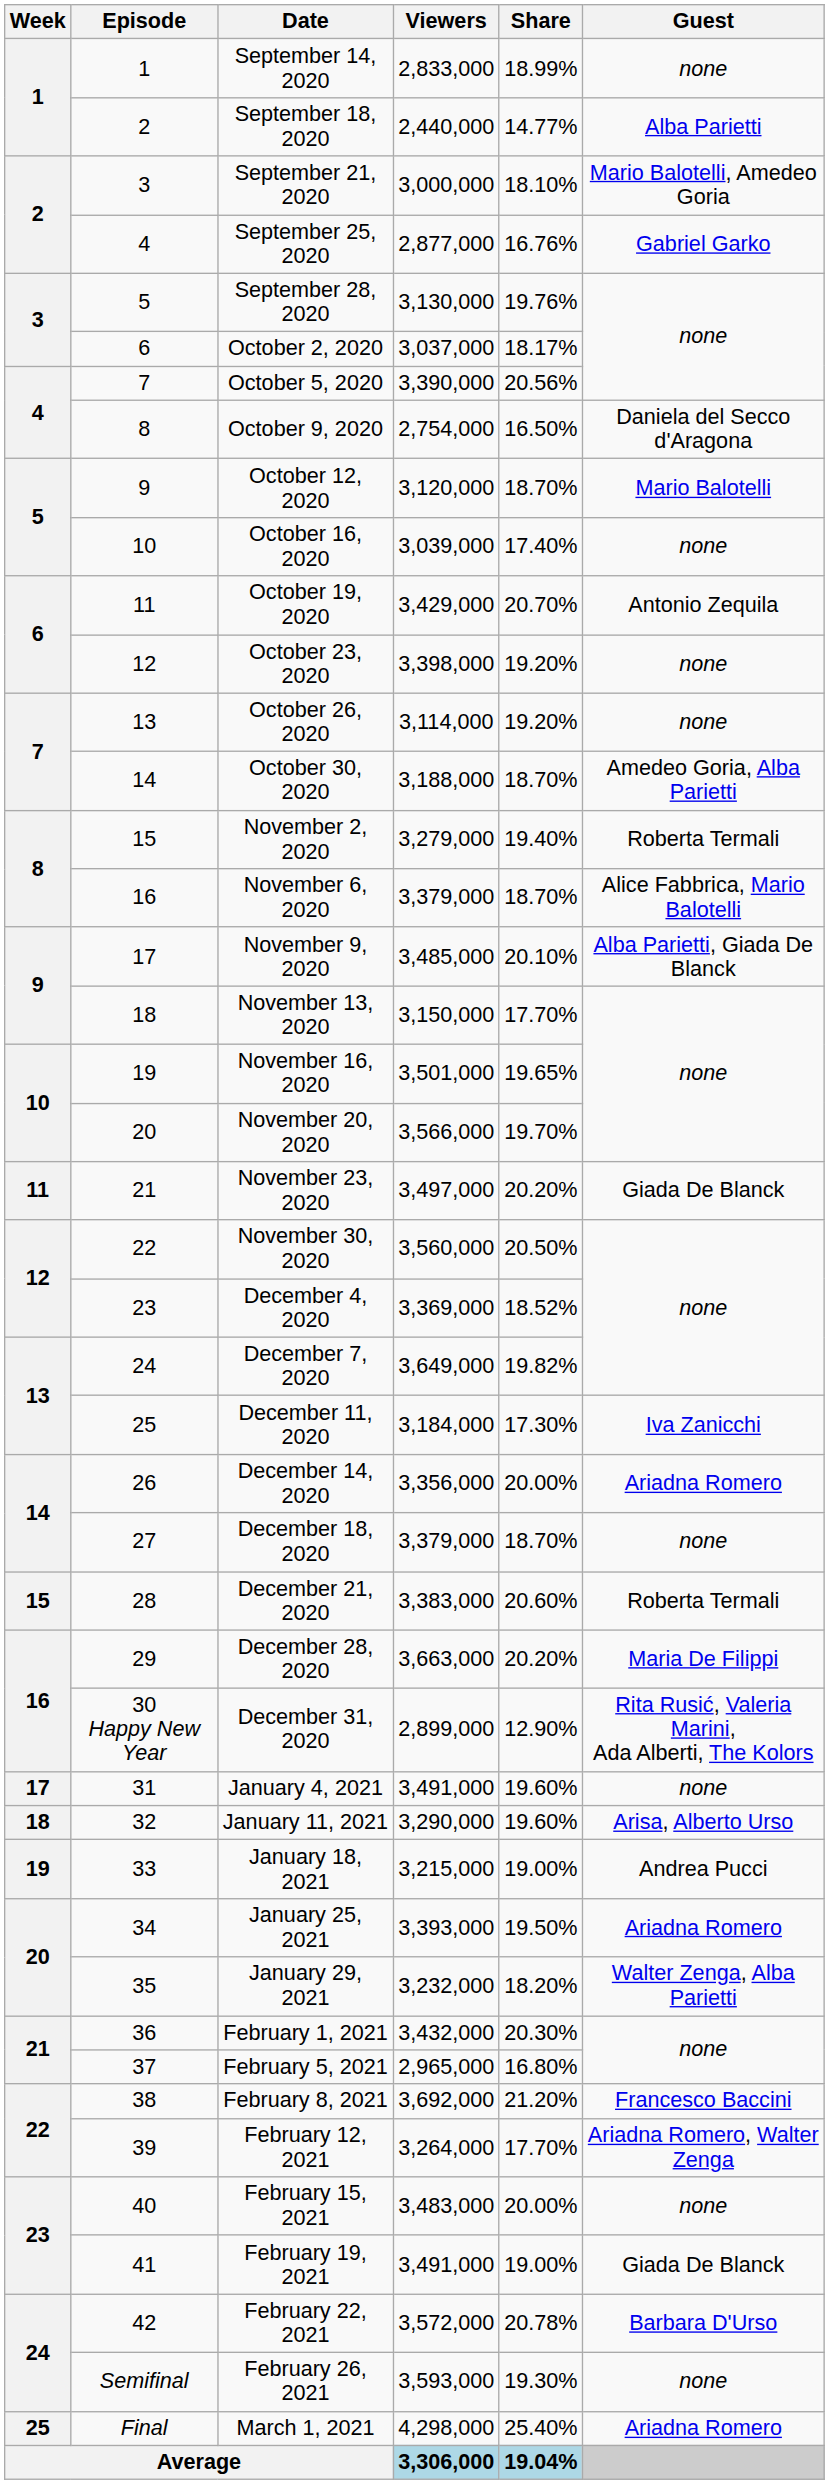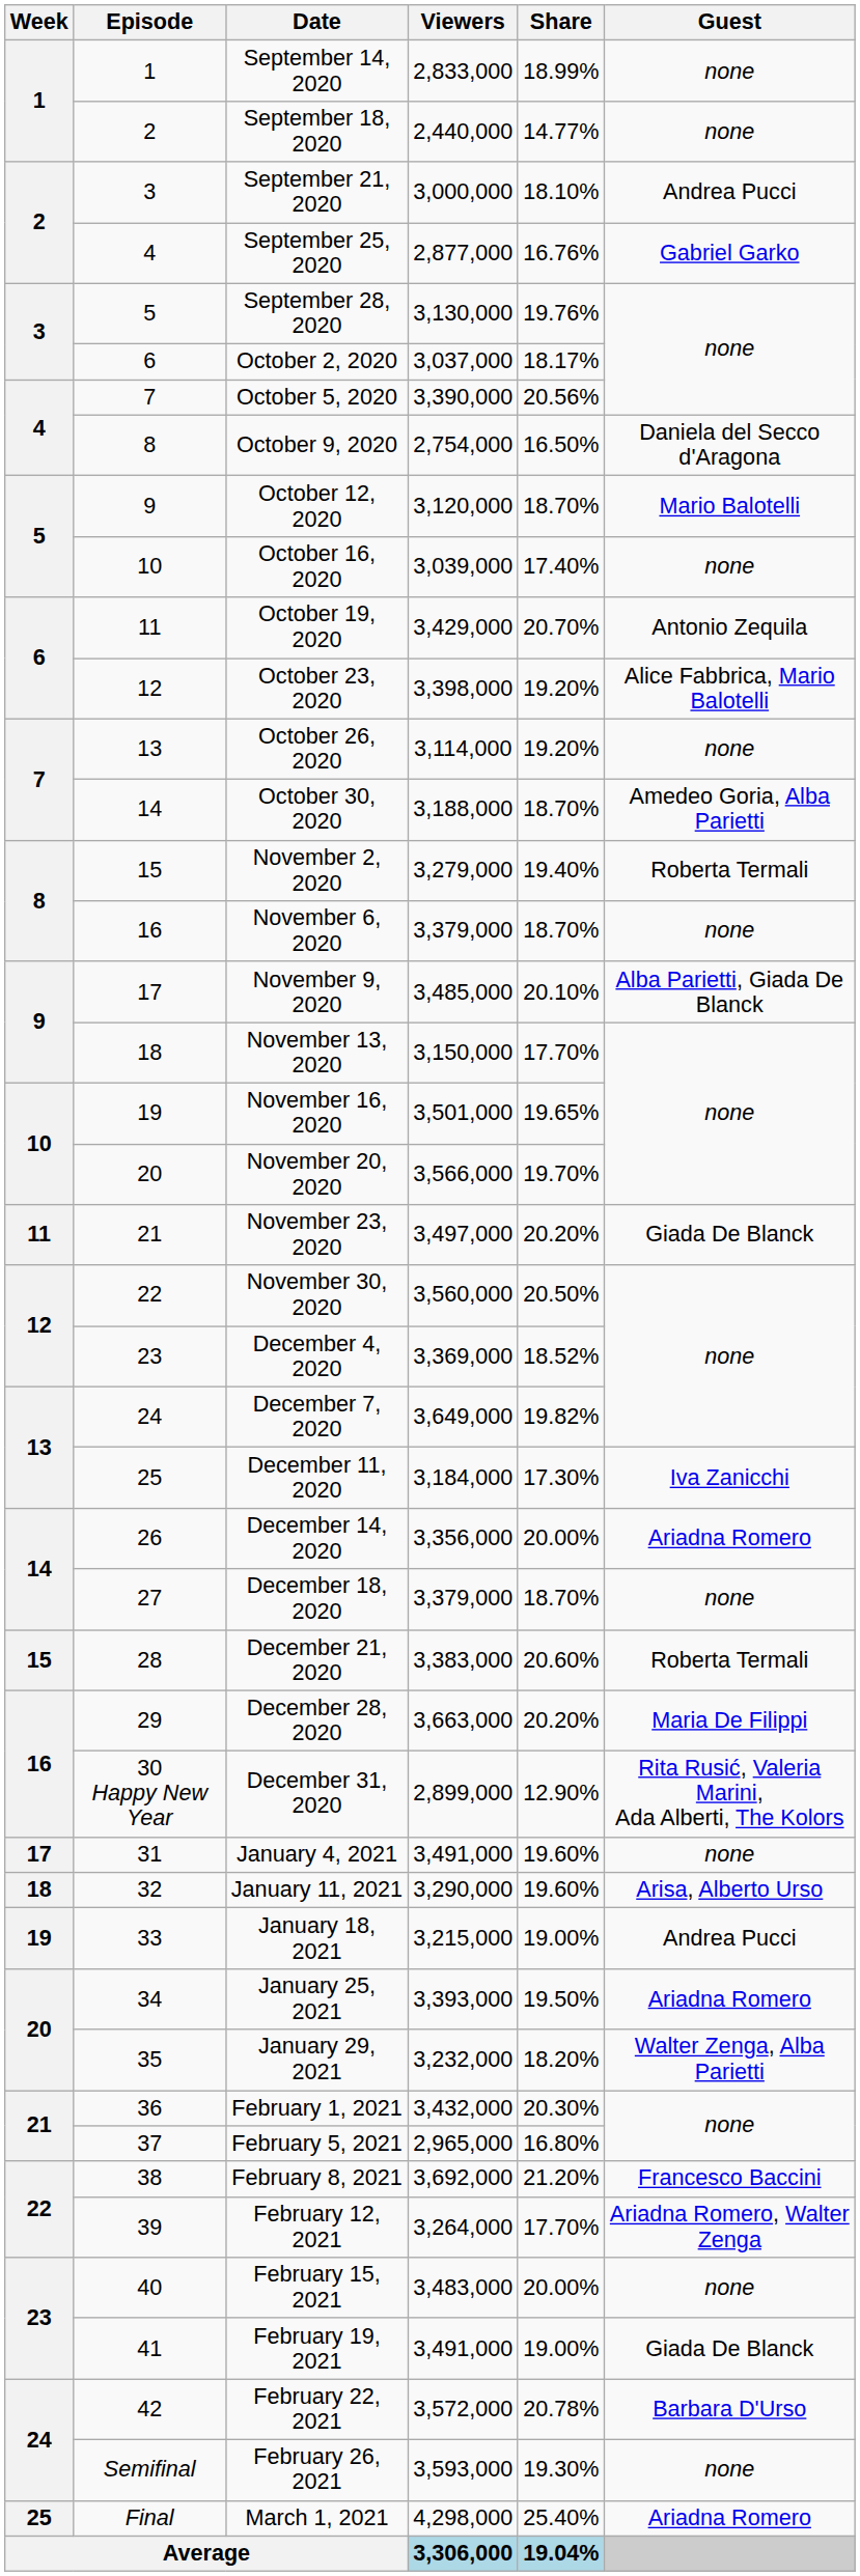 <table class="wikitable" style="text-align:center;">
 <tr>
 <th>Week</th>
 <th>Episode</th>
 <th>Date</th>
 <th>Viewers</th>
 <th>Share</th>
 <th>Guest</th>
 </tr>
 <tr>
 <th rowspan="2">1</th>
 <td>1</td>
 <td>September 14, 2020</td>
 <td>2,833,000</td>
 <td>18.99%</td>
 <td><em>none</em></td>
 </tr>
 <tr>
 <td>2</td>
 <td>September 18, 2020</td>
 <td>2,440,000</td>
 <td>14.77%</td>
-<td><a href='#'>Alba Parietti</a></td>
+<td><em>none</em></td>
 </tr>
 <tr>
 <th rowspan="2">2</th>
 <td>3</td>
 <td>September 21, 2020</td>
 <td>3,000,000</td>
 <td>18.10%</td>
-<td><a href='#'>Mario Balotelli</a>, Amedeo Goria</td>
+<td>Andrea Pucci</td>
 </tr>
 <tr>
 <td>4</td>
 <td>September 25, 2020</td>
 <td>2,877,000</td>
 <td>16.76%</td>
 <td><a href='#'>Gabriel Garko</a></td>
 </tr>
 <tr>
 <th rowspan="2">3</th>
 <td>5</td>
 <td>September 28, 2020</td>
 <td>3,130,000</td>
 <td>19.76%</td>
 <td rowspan="3"><em>none</em></td>
 </tr>
 <tr>
 <td>6</td>
 <td>October 2, 2020</td>
 <td>3,037,000</td>
 <td>18.17%</td>
 </tr>
 <tr>
 <th rowspan="2">4</th>
 <td>7</td>
 <td>October 5, 2020</td>
 <td>3,390,000</td>
 <td>20.56%</td>
 </tr>
 <tr>
 <td>8</td>
 <td>October 9, 2020</td>
 <td>2,754,000</td>
 <td>16.50%</td>
 <td>Daniela del Secco d'Aragona</td>
 </tr>
 <tr>
 <th rowspan="2">5</th>
 <td>9</td>
 <td>October 12, 2020</td>
 <td>3,120,000</td>
 <td>18.70%</td>
 <td><a href='#'>Mario Balotelli</a></td>
 </tr>
 <tr>
 <td>10</td>
 <td>October 16, 2020</td>
 <td>3,039,000</td>
 <td>17.40%</td>
 <td><em>none</em></td>
 </tr>
 <tr>
 <th rowspan="2">6</th>
 <td>11</td>
 <td>October 19, 2020</td>
 <td>3,429,000</td>
 <td>20.70%</td>
 <td>Antonio Zequila</td>
 </tr>
 <tr>
 <td>12</td>
 <td>October 23, 2020</td>
 <td>3,398,000</td>
 <td>19.20%</td>
-<td><em>none</em></td>
+<td>Alice Fabbrica, <a href='#'>Mario Balotelli</a></td>
 </tr>
 <tr>
 <th rowspan="2">7</th>
 <td>13</td>
 <td>October 26, 2020</td>
 <td>3,114,000</td>
 <td>19.20%</td>
 <td><em>none</em></td>
 </tr>
 <tr>
 <td>14</td>
 <td>October 30, 2020</td>
 <td>3,188,000</td>
 <td>18.70%</td>
 <td>Amedeo Goria, <a href='#'>Alba Parietti</a></td>
 </tr>
 <tr>
 <th rowspan="2">8</th>
 <td>15</td>
 <td>November 2, 2020</td>
 <td>3,279,000</td>
 <td>19.40%</td>
 <td>Roberta Termali</td>
 </tr>
 <tr>
 <td>16</td>
 <td>November 6, 2020</td>
 <td>3,379,000</td>
 <td>18.70%</td>
-<td>Alice Fabbrica, <a href='#'>Mario Balotelli</a></td>
+<td><em>none</em></td>
 </tr>
 <tr>
 <th rowspan="2">9</th>
 <td>17</td>
 <td>November 9, 2020</td>
 <td>3,485,000</td>
 <td>20.10%</td>
 <td><a href='#'>Alba Parietti</a>, Giada De Blanck</td>
 </tr>
 <tr>
 <td>18</td>
 <td>November 13, 2020</td>
 <td>3,150,000</td>
 <td>17.70%</td>
 <td rowspan="3"><em>none</em></td>
 </tr>
 <tr>
 <th rowspan="2">10</th>
 <td>19</td>
 <td>November 16, 2020</td>
 <td>3,501,000</td>
 <td>19.65%</td>
 </tr>
 <tr>
 <td>20</td>
 <td>November 20, 2020</td>
 <td>3,566,000</td>
 <td>19.70%</td>
 </tr>
 <tr>
 <th>11</th>
 <td>21</td>
 <td>November 23, 2020</td>
 <td>3,497,000</td>
 <td>20.20%</td>
 <td>Giada De Blanck</td>
 </tr>
 <tr>
 <th rowspan="2">12</th>
 <td>22</td>
 <td>November 30, 2020</td>
 <td>3,560,000</td>
 <td>20.50%</td>
 <td rowspan="3"><em>none</em></td>
 </tr>
 <tr>
 <td>23</td>
 <td>December 4, 2020</td>
 <td>3,369,000</td>
 <td>18.52%</td>
 </tr>
 <tr>
 <th rowspan="2">13</th>
 <td>24</td>
 <td>December 7, 2020</td>
 <td>3,649,000</td>
 <td>19.82%</td>
 </tr>
 <tr>
 <td>25</td>
 <td>December 11, 2020</td>
 <td>3,184,000</td>
 <td>17.30%</td>
 <td><a href='#'>Iva Zanicchi</a></td>
 </tr>
 <tr>
 <th rowspan="2">14</th>
 <td>26</td>
 <td>December 14, 2020</td>
 <td>3,356,000</td>
 <td>20.00%</td>
 <td><a href='#'>Ariadna Romero</a></td>
 </tr>
 <tr>
 <td>27</td>
 <td>December 18, 2020</td>
 <td>3,379,000</td>
 <td>18.70%</td>
 <td><em>none</em></td>
 </tr>
 <tr>
 <th>15</th>
 <td>28</td>
 <td>December 21, 2020</td>
 <td>3,383,000</td>
 <td>20.60%</td>
 <td>Roberta Termali</td>
 </tr>
 <tr>
 <th rowspan="2">16</th>
 <td>29</td>
 <td>December 28, 2020</td>
 <td>3,663,000</td>
 <td>20.20%</td>
 <td><a href='#'>Maria De Filippi</a></td>
 </tr>
 <tr>
 <td>30<br> <em>Happy New Year</em></td>
 <td>December 31, 2020</td>
 <td>2,899,000</td>
 <td>12.90%</td>
 <td><a href='#'>Rita Rusić</a>, <a href='#'>Valeria Marini</a>,<br> Ada Alberti, <a href='#'>The Kolors</a></td>
 </tr>
 <tr>
 <th>17</th>
 <td>31</td>
 <td>January 4, 2021</td>
 <td>3,491,000</td>
 <td>19.60%</td>
 <td><em>none</em></td>
 </tr>
 <tr>
 <th>18</th>
 <td>32</td>
 <td>January 11, 2021</td>
 <td>3,290,000</td>
 <td>19.60%</td>
 <td><a href='#'>Arisa</a>, <a href='#'>Alberto Urso</a></td>
 </tr>
 <tr>
 <th>19</th>
 <td>33</td>
 <td>January 18, 2021</td>
 <td>3,215,000</td>
 <td>19.00%</td>
 <td>Andrea Pucci</td>
 </tr>
 <tr>
 <th rowspan="2">20</th>
 <td>34</td>
 <td>January 25, 2021</td>
 <td>3,393,000</td>
 <td>19.50%</td>
 <td><a href='#'>Ariadna Romero</a></td>
 </tr>
 <tr>
 <td>35</td>
 <td>January 29, 2021</td>
 <td>3,232,000</td>
 <td>18.20%</td>
 <td><a href='#'>Walter Zenga</a>, <a href='#'>Alba Parietti</a></td>
 </tr>
 <tr>
 <th rowspan="2">21</th>
 <td>36</td>
 <td>February 1, 2021</td>
 <td>3,432,000</td>
 <td>20.30%</td>
 <td rowspan="2"><em>none</em></td>
 </tr>
 <tr>
 <td>37</td>
 <td>February 5, 2021</td>
 <td>2,965,000</td>
 <td>16.80%</td>
 </tr>
 <tr>
 <th rowspan="2">22</th>
 <td>38</td>
 <td>February 8, 2021</td>
 <td>3,692,000</td>
 <td>21.20%</td>
 <td><a href='#'>Francesco Baccini</a></td>
 </tr>
 <tr>
 <td>39</td>
 <td>February 12, 2021</td>
 <td>3,264,000</td>
 <td>17.70%</td>
 <td><a href='#'>Ariadna Romero</a>, <a href='#'>Walter Zenga</a></td>
 </tr>
 <tr>
 <th rowspan="2">23</th>
 <td>40</td>
 <td>February 15, 2021</td>
 <td>3,483,000</td>
 <td>20.00%</td>
 <td><em>none</em></td>
 </tr>
 <tr>
 <td>41</td>
 <td>February 19, 2021</td>
 <td>3,491,000</td>
 <td>19.00%</td>
 <td>Giada De Blanck</td>
 </tr>
 <tr>
 <th rowspan="2">24</th>
 <td>42</td>
 <td>February 22, 2021</td>
 <td>3,572,000</td>
 <td>20.78%</td>
 <td><a href='#'>Barbara D'Urso</a></td>
 </tr>
 <tr>
 <td><em>Semifinal</em></td>
 <td>February 26, 2021</td>
 <td>3,593,000</td>
 <td>19.30%</td>
 <td><em>none</em></td>
 </tr>
 <tr>
 <th>25</th>
 <td><em>Final</em></td>
 <td>March 1, 2021</td>
 <td>4,298,000</td>
 <td>25.40%</td>
 <td><a href='#'>Ariadna Romero</a></td>
 </tr>
 <tr>
 <th colspan="3">Average</th>
 <td bgcolor="lightblue"><strong>3,306,000</strong></td>
 <td bgcolor="lightblue"><strong>19.04%</strong></td>
 <td bgcolor="#ccc"></td>
 </tr>
 </table>
